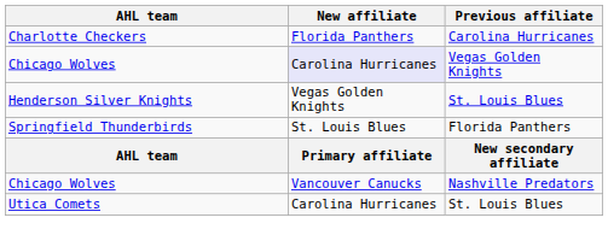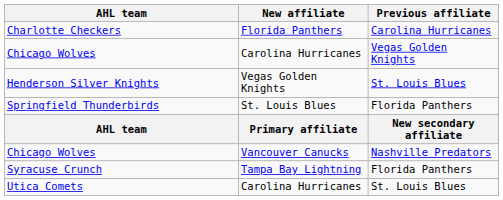 <table class="wikitable">
 <tr>
 <th bgcolor="#DDDDFF" width="45%">AHL team</th>
 <th bgcolor="#DDDDFF" width="25%">New affiliate</th>
 <th bgcolor="#DDDDFF" width="25%">Previous affiliate</th>
 </tr>
 <tr>
 <td><a href='#'>Charlotte Checkers</a></td>
 <td><a href='#'>Florida Panthers</a></td>
 <td><a href='#'>Carolina Hurricanes</a></td>
 </tr>
 <tr>
 <td><a href='#'>Chicago Wolves</a></td>
-<td style="background: lavender;">Carolina Hurricanes</td>
+<td>Carolina Hurricanes</td>
 <td><a href='#'>Vegas Golden Knights</a></td>
 </tr>
 <tr>
 <td><a href='#'>Henderson Silver Knights</a></td>
 <td>Vegas Golden Knights</td>
 <td><a href='#'>St. Louis Blues</a></td>
 </tr>
 <tr>
 <td><a href='#'>Springfield Thunderbirds</a></td>
 <td>St. Louis Blues</td>
 <td>Florida Panthers</td>
 </tr>
 <tr>
 <th bgcolor="#DDDDFF" width="45%">AHL team</th>
 <th bgcolor="#DDDDFF" width="25%">Primary affiliate</th>
 <th bgcolor="#DDDDFF" width="25%">New secondary affiliate</th>
 </tr>
 <tr>
 <td><a href='#'>Chicago Wolves</a></td>
 <td><a href='#'>Vancouver Canucks</a></td>
 <td><a href='#'>Nashville Predators</a></td>
 </tr>
 <tr>
+<td><a href='#'>Syracuse Crunch</a></td>
+<td><a href='#'>Tampa Bay Lightning</a></td>
+<td>Florida Panthers</td>
+</tr>
+<tr>
 <td><a href='#'>Utica Comets</a></td>
 <td>Carolina Hurricanes</td>
 <td>St. Louis Blues</td>
 </tr>
 </table>
